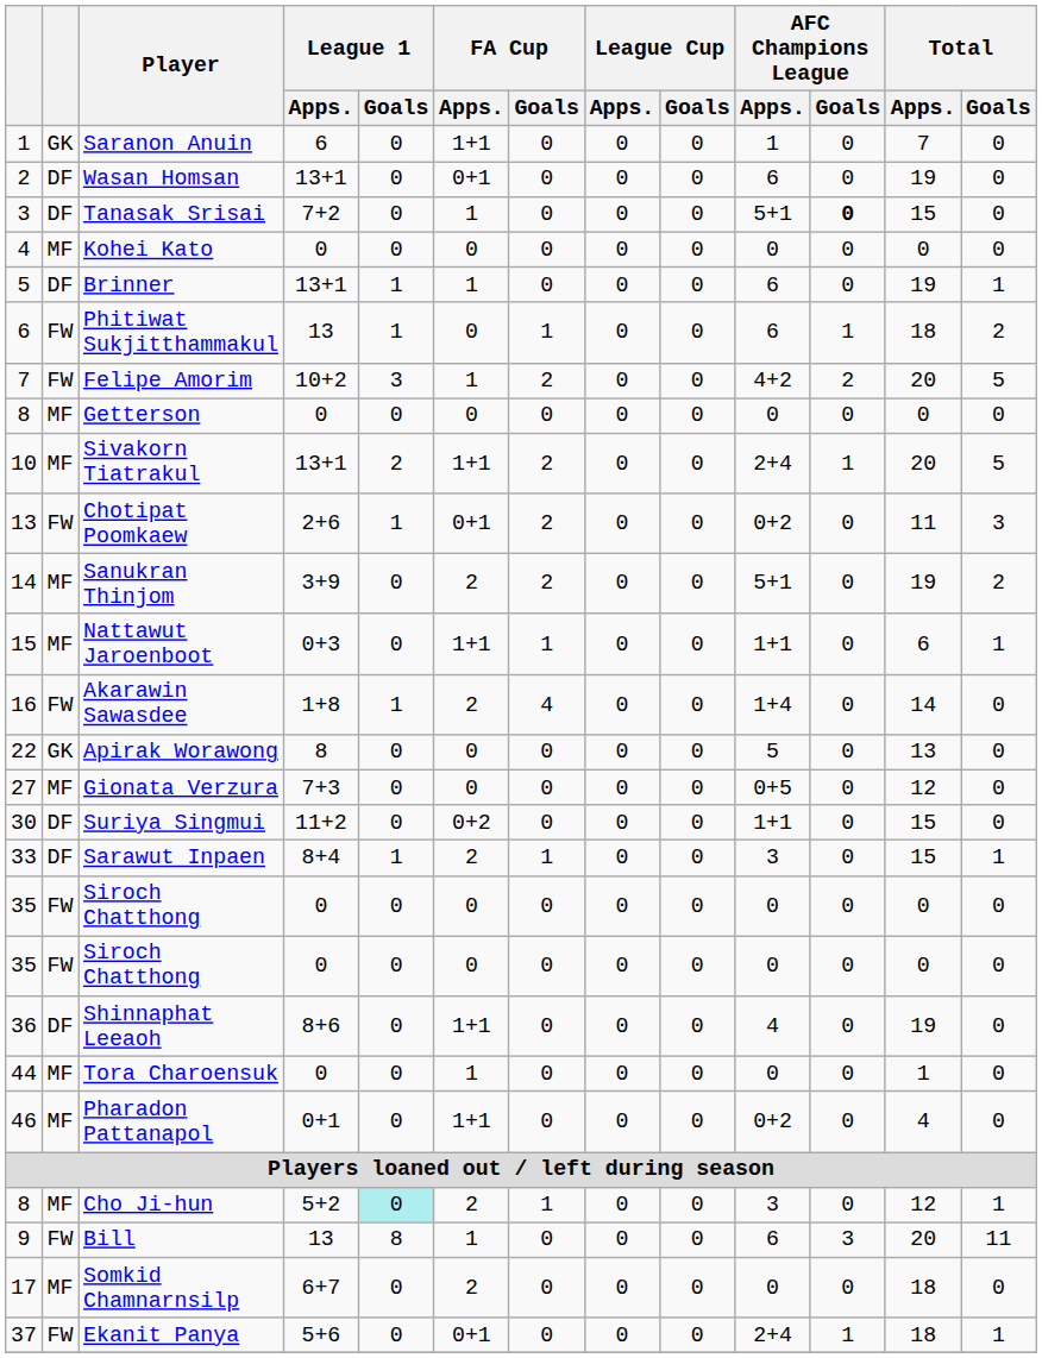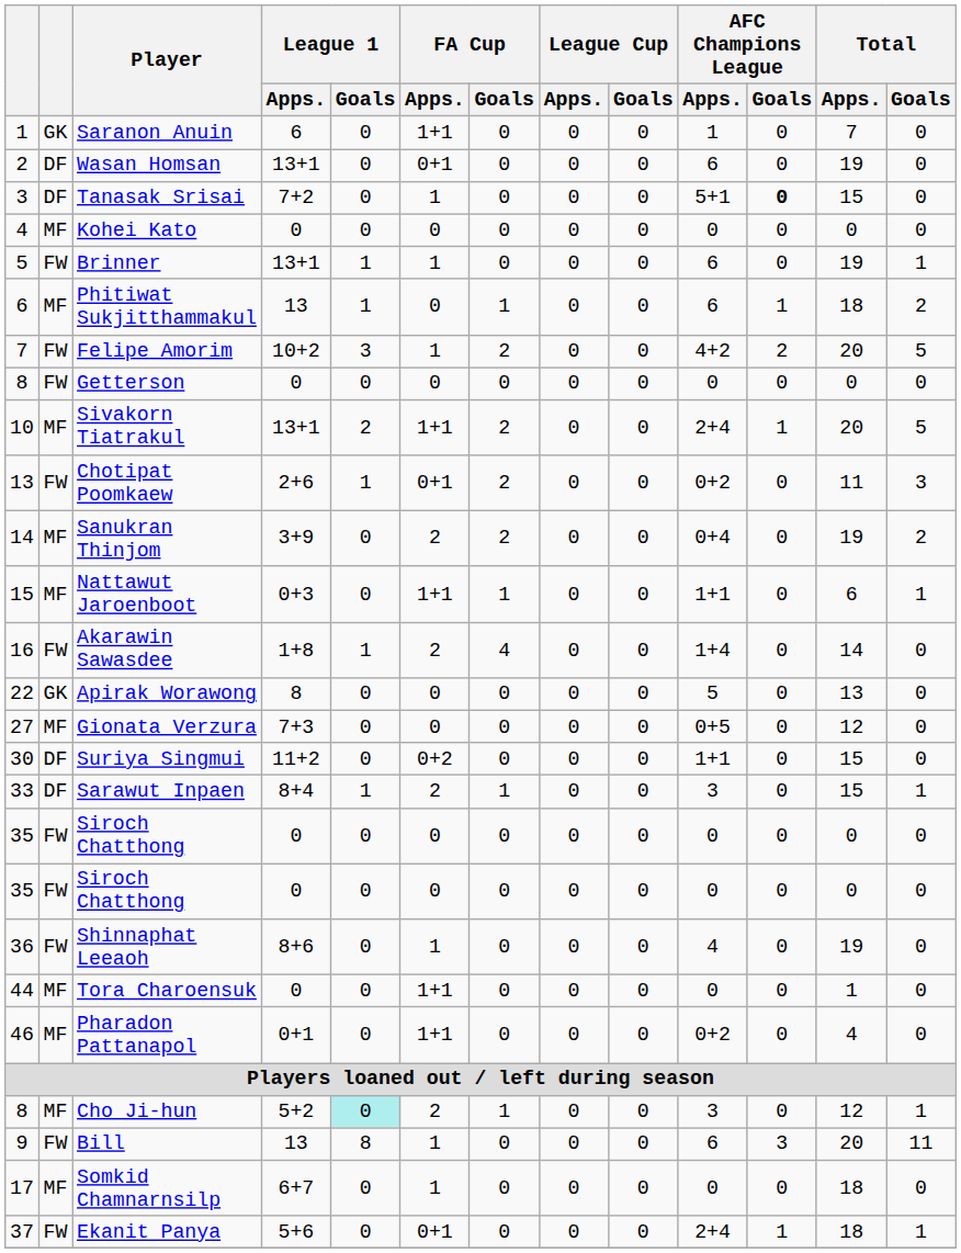 <table class="wikitable" style="text-align:center; font-size:100%; width:80%;">
 <tr>
 <th rowspan=2></th>
 <th rowspan=2></th>
 <th rowspan=2 width="200">Player</th>
 <th colspan=2 width="105">League 1</th>
 <th colspan=2 width="105">FA Cup</th>
 <th colspan=2 width="105">League Cup</th>
 <th colspan=2 width="105">AFC Champions League</th>
 <th colspan=2 width="105">Total</th>
 </tr>
 <tr>
 <th>Apps.</th>
 <th>Goals</th>
 <th>Apps.</th>
 <th>Goals</th>
 <th>Apps.</th>
 <th>Goals</th>
 <th>Apps.</th>
 <th>Goals</th>
 <th>Apps.</th>
 <th>Goals</th>
 </tr>
 <tr>
 <td>1</td>
 <td>GK</td>
 <td align="left"> <a href='#'>Saranon Anuin</a></td>
 <td>6</td>
 <td>0</td>
 <td>1+1</td>
 <td>0</td>
 <td>0</td>
 <td>0</td>
 <td>1</td>
 <td>0</td>
 <td>7</td>
 <td>0</td>
 </tr>
 <tr>
 <td>2</td>
 <td>DF</td>
 <td align="left"> <a href='#'>Wasan Homsan</a></td>
 <td>13+1</td>
 <td>0</td>
 <td>0+1</td>
 <td>0</td>
 <td>0</td>
 <td>0</td>
 <td>6</td>
 <td>0</td>
 <td>19</td>
 <td>0</td>
 </tr>
 <tr>
 <td>3</td>
 <td>DF</td>
 <td align="left"> <a href='#'>Tanasak Srisai</a></td>
 <td>7+2</td>
 <td>0</td>
 <td>1</td>
 <td>0</td>
 <td>0</td>
 <td>0</td>
 <td>5+1</td>
 <td><strong>0</strong></td>
 <td>15</td>
 <td>0</td>
 </tr>
 <tr>
 <td>4</td>
 <td>MF</td>
 <td align="left"> <a href='#'>Kohei Kato</a></td>
 <td>0</td>
 <td>0</td>
 <td>0</td>
 <td>0</td>
 <td>0</td>
 <td>0</td>
 <td>0</td>
 <td>0</td>
 <td>0</td>
 <td>0</td>
 </tr>
 <tr>
 <td>5</td>
-<td>DF</td>
+<td>FW</td>
 <td align="left"> <a href='#'>Brinner</a></td>
 <td>13+1</td>
 <td>1</td>
 <td>1</td>
 <td>0</td>
 <td>0</td>
 <td>0</td>
 <td>6</td>
 <td>0</td>
 <td>19</td>
 <td>1</td>
 </tr>
 <tr>
 <td>6</td>
-<td>FW</td>
+<td>MF</td>
 <td align="left"> <a href='#'>Phitiwat Sukjitthammakul</a></td>
 <td>13</td>
 <td>1</td>
 <td>0</td>
 <td>1</td>
 <td>0</td>
 <td>0</td>
 <td>6</td>
 <td>1</td>
 <td>18</td>
 <td>2</td>
 </tr>
 <tr>
 <td>7</td>
 <td>FW</td>
 <td align="left"> <a href='#'>Felipe Amorim</a></td>
 <td>10+2</td>
 <td>3</td>
 <td>1</td>
 <td>2</td>
 <td>0</td>
 <td>0</td>
 <td>4+2</td>
 <td>2</td>
 <td>20</td>
 <td>5</td>
 </tr>
 <tr>
 <td>8</td>
-<td>MF</td>
+<td>FW</td>
 <td align="left"> <a href='#'>Getterson</a></td>
 <td>0</td>
 <td>0</td>
 <td>0</td>
 <td>0</td>
 <td>0</td>
 <td>0</td>
 <td>0</td>
 <td>0</td>
 <td>0</td>
 <td>0</td>
 </tr>
 <tr>
 <td>10</td>
 <td>MF</td>
 <td align="left"> <a href='#'>Sivakorn Tiatrakul</a></td>
 <td>13+1</td>
 <td>2</td>
 <td>1+1</td>
 <td>2</td>
 <td>0</td>
 <td>0</td>
 <td>2+4</td>
 <td>1</td>
 <td>20</td>
 <td>5</td>
 </tr>
 <tr>
 <td>13</td>
 <td>FW</td>
 <td align="left"> <a href='#'>Chotipat Poomkaew</a></td>
 <td>2+6</td>
 <td>1</td>
 <td>0+1</td>
 <td>2</td>
 <td>0</td>
 <td>0</td>
 <td>0+2</td>
 <td>0</td>
 <td>11</td>
 <td>3</td>
 </tr>
 <tr>
 <td>14</td>
 <td>MF</td>
 <td align="left"> <a href='#'>Sanukran Thinjom</a></td>
 <td>3+9</td>
 <td>0</td>
 <td>2</td>
 <td>2</td>
 <td>0</td>
 <td>0</td>
-<td>5+1</td>
+<td>0+4</td>
 <td>0</td>
 <td>19</td>
 <td>2</td>
 </tr>
 <tr>
 <td>15</td>
 <td>MF</td>
 <td align="left"> <a href='#'>Nattawut Jaroenboot</a></td>
 <td>0+3</td>
 <td>0</td>
 <td>1+1</td>
 <td>1</td>
 <td>0</td>
 <td>0</td>
 <td>1+1</td>
 <td>0</td>
 <td>6</td>
 <td>1</td>
 </tr>
 <tr>
 <td>16</td>
 <td>FW</td>
 <td align="left"> <a href='#'>Akarawin Sawasdee</a></td>
 <td>1+8</td>
 <td>1</td>
 <td>2</td>
 <td>4</td>
 <td>0</td>
 <td>0</td>
 <td>1+4</td>
 <td>0</td>
 <td>14</td>
 <td>0</td>
 </tr>
 <tr>
 <td>22</td>
 <td>GK</td>
 <td align="left"> <a href='#'>Apirak Worawong</a></td>
 <td>8</td>
 <td>0</td>
 <td>0</td>
 <td>0</td>
 <td>0</td>
 <td>0</td>
 <td>5</td>
 <td>0</td>
 <td>13</td>
 <td>0</td>
 </tr>
 <tr>
 <td>27</td>
 <td>MF</td>
 <td align="left"> <a href='#'>Gionata Verzura</a></td>
 <td>7+3</td>
 <td>0</td>
 <td>0</td>
 <td>0</td>
 <td>0</td>
 <td>0</td>
 <td>0+5</td>
 <td>0</td>
 <td>12</td>
 <td>0</td>
 </tr>
 <tr>
 <td>30</td>
 <td>DF</td>
 <td align="left"> <a href='#'>Suriya Singmui</a></td>
 <td>11+2</td>
 <td>0</td>
 <td>0+2</td>
 <td>0</td>
 <td>0</td>
 <td>0</td>
 <td>1+1</td>
 <td>0</td>
 <td>15</td>
 <td>0</td>
 </tr>
 <tr>
 <td>33</td>
 <td>DF</td>
 <td align="left"> <a href='#'>Sarawut Inpaen</a></td>
 <td>8+4</td>
 <td>1</td>
 <td>2</td>
 <td>1</td>
 <td>0</td>
 <td>0</td>
 <td>3</td>
 <td>0</td>
 <td>15</td>
 <td>1</td>
 </tr>
 <tr>
 <td>35</td>
 <td>FW</td>
 <td align="left"> <a href='#'>Siroch Chatthong</a></td>
 <td>0</td>
 <td>0</td>
 <td>0</td>
 <td>0</td>
 <td>0</td>
 <td>0</td>
 <td>0</td>
 <td>0</td>
 <td>0</td>
 <td>0</td>
 </tr>
 <tr>
 <td>35</td>
 <td>FW</td>
 <td align="left"> <a href='#'>Siroch Chatthong</a></td>
 <td>0</td>
 <td>0</td>
 <td>0</td>
 <td>0</td>
 <td>0</td>
 <td>0</td>
 <td>0</td>
 <td>0</td>
 <td>0</td>
 <td>0</td>
 </tr>
 <tr>
 <td>36</td>
-<td>DF</td>
+<td>FW</td>
 <td align="left"> <a href='#'>Shinnaphat Leeaoh</a></td>
 <td>8+6</td>
 <td>0</td>
-<td>1+1</td>
+<td>1</td>
 <td>0</td>
 <td>0</td>
 <td>0</td>
 <td>4</td>
 <td>0</td>
 <td>19</td>
 <td>0</td>
 </tr>
 <tr>
 <td>44</td>
 <td>MF</td>
 <td align="left"> <a href='#'>Tora Charoensuk</a></td>
 <td>0</td>
 <td>0</td>
-<td>1</td>
+<td>1+1</td>
 <td>0</td>
 <td>0</td>
 <td>0</td>
 <td>0</td>
 <td>0</td>
 <td>1</td>
 <td>0</td>
 </tr>
 <tr>
 <td>46</td>
 <td>MF</td>
 <td align="left"> <a href='#'>Pharadon Pattanapol</a></td>
 <td>0+1</td>
 <td>0</td>
 <td>1+1</td>
 <td>0</td>
 <td>0</td>
 <td>0</td>
 <td>0+2</td>
 <td>0</td>
 <td>4</td>
 <td>0</td>
 </tr>
 <tr>
 <th colspan="15" style="background:#dcdcdc; text-align:center;">Players loaned out / left during season</th>
 </tr>
 <tr>
 <td>8</td>
 <td>MF</td>
 <td align="left"> <a href='#'>Cho Ji-hun</a></td>
 <td>5+2</td>
 <td style="background: paleturquoise;">0</td>
 <td>2</td>
 <td>1</td>
 <td>0</td>
 <td>0</td>
 <td>3</td>
 <td>0</td>
 <td>12</td>
 <td>1</td>
 </tr>
 <tr>
 <td>9</td>
 <td>FW</td>
 <td align="left"> <a href='#'>Bill</a></td>
 <td>13</td>
 <td>8</td>
 <td>1</td>
 <td>0</td>
 <td>0</td>
 <td>0</td>
 <td>6</td>
 <td>3</td>
 <td>20</td>
 <td>11</td>
 </tr>
 <tr>
 <td>17</td>
 <td>MF</td>
 <td align="left"> <a href='#'>Somkid Chamnarnsilp</a></td>
 <td>6+7</td>
 <td>0</td>
-<td>2</td>
+<td>1</td>
 <td>0</td>
 <td>0</td>
 <td>0</td>
 <td>0</td>
 <td>0</td>
 <td>18</td>
 <td>0</td>
 </tr>
 <tr>
 <td>37</td>
 <td>FW</td>
 <td align="left"> <a href='#'>Ekanit Panya</a></td>
 <td>5+6</td>
 <td>0</td>
 <td>0+1</td>
 <td>0</td>
 <td>0</td>
 <td>0</td>
 <td>2+4</td>
 <td>1</td>
 <td>18</td>
 <td>1</td>
 </tr>
 <tr>
 </tr>
 </table>
